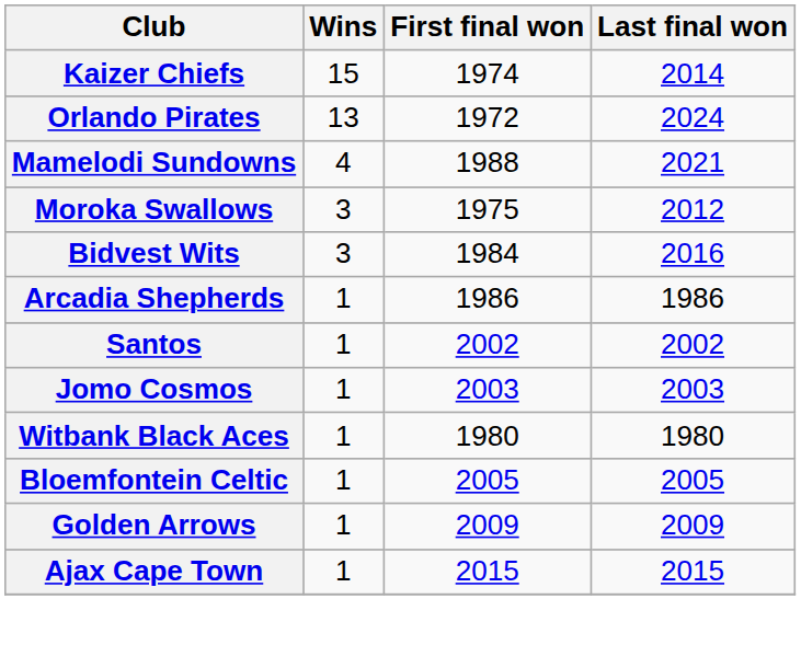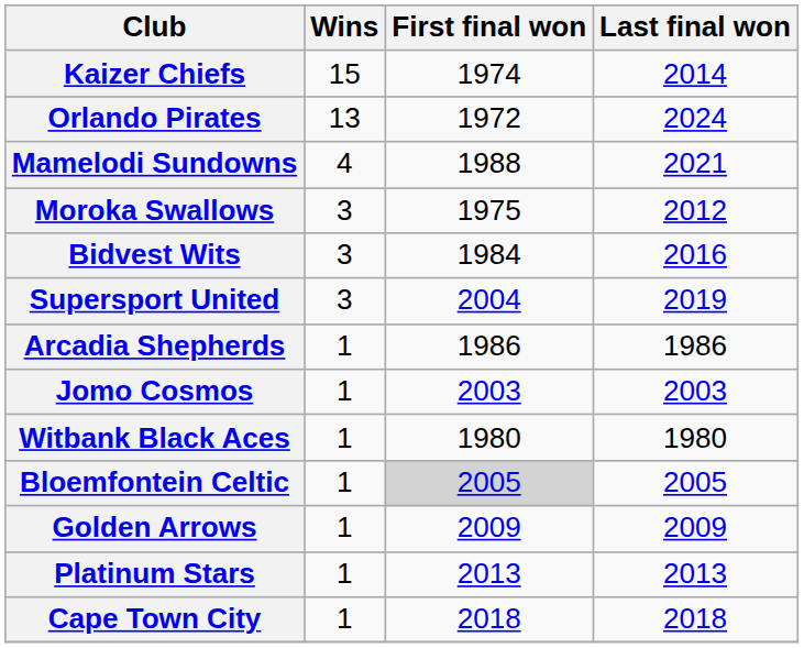 <table class="wikitable sortable plainrowheaders" style="text-align: center;">
 <tr>
 <th scope="col">Club</th>
 <th scope="col">Wins</th>
 <th scope="col">First final won</th>
 <th scope="col">Last final won</th>
 </tr>
 <tr>
 <th scope="row"><a href='#'>Kaizer Chiefs</a></th>
 <td>15</td>
 <td>1974</td>
 <td><a href='#'>2014</a></td>
 </tr>
 <tr>
 <th scope="row"><a href='#'>Orlando Pirates</a></th>
 <td>13</td>
 <td>1972</td>
 <td><a href='#'>2024</a></td>
 </tr>
 <tr>
 <th scope="row"><a href='#'>Mamelodi Sundowns</a></th>
 <td>4</td>
 <td>1988</td>
 <td><a href='#'>2021</a></td>
 </tr>
 <tr>
 <th scope="row"><a href='#'>Moroka Swallows</a></th>
 <td>3</td>
 <td>1975</td>
 <td><a href='#'>2012</a></td>
 </tr>
 <tr>
 <th scope="row"><a href='#'>Bidvest Wits</a></th>
 <td>3</td>
 <td>1984</td>
 <td><a href='#'>2016</a></td>
 </tr>
 <tr>
+<th scope="row"><a href='#'>Supersport United</a></th>
+<td>3</td>
+<td><a href='#'>2004</a></td>
+<td><a href='#'>2019</a></td>
+</tr>
+<tr>
 <th scope="row"><a href='#'>Arcadia Shepherds</a></th>
 <td>1</td>
 <td>1986</td>
 <td>1986</td>
-</tr>
-<tr>
-<th scope="row"><a href='#'>Santos</a></th>
-<td>1</td>
-<td><a href='#'>2002</a></td>
-<td><a href='#'>2002</a></td>
 </tr>
 <tr>
 <th scope="row"><a href='#'>Jomo Cosmos</a></th>
 <td>1</td>
 <td><a href='#'>2003</a></td>
 <td><a href='#'>2003</a></td>
 </tr>
 <tr>
 <th scope="row"><a href='#'>Witbank Black Aces</a></th>
 <td>1</td>
 <td>1980</td>
 <td>1980</td>
 </tr>
 <tr>
 <th scope="row"><a href='#'>Bloemfontein Celtic</a></th>
 <td>1</td>
-<td><a href='#'>2005</a></td>
+<td style="background: lightgrey;"><a href='#'>2005</a></td>
 <td><a href='#'>2005</a></td>
 </tr>
 <tr>
 <th scope="row"><a href='#'>Golden Arrows</a></th>
 <td>1</td>
 <td><a href='#'>2009</a></td>
 <td><a href='#'>2009</a></td>
 </tr>
 <tr>
-<th scope="row"><a href='#'>Ajax Cape Town</a></th>
+<th scope="row"><a href='#'>Platinum Stars</a></th>
 <td>1</td>
-<td><a href='#'>2015</a></td>
-<td><a href='#'>2015</a></td>
+<td><a href='#'>2013</a></td>
+<td><a href='#'>2013</a></td>
+</tr>
+<tr>
+<th scope="row"><a href='#'>Cape Town City</a></th>
+<td>1</td>
+<td><a href='#'>2018</a></td>
+<td><a href='#'>2018</a></td>
 </tr>
 <tr>
 </tr>
 </table>
